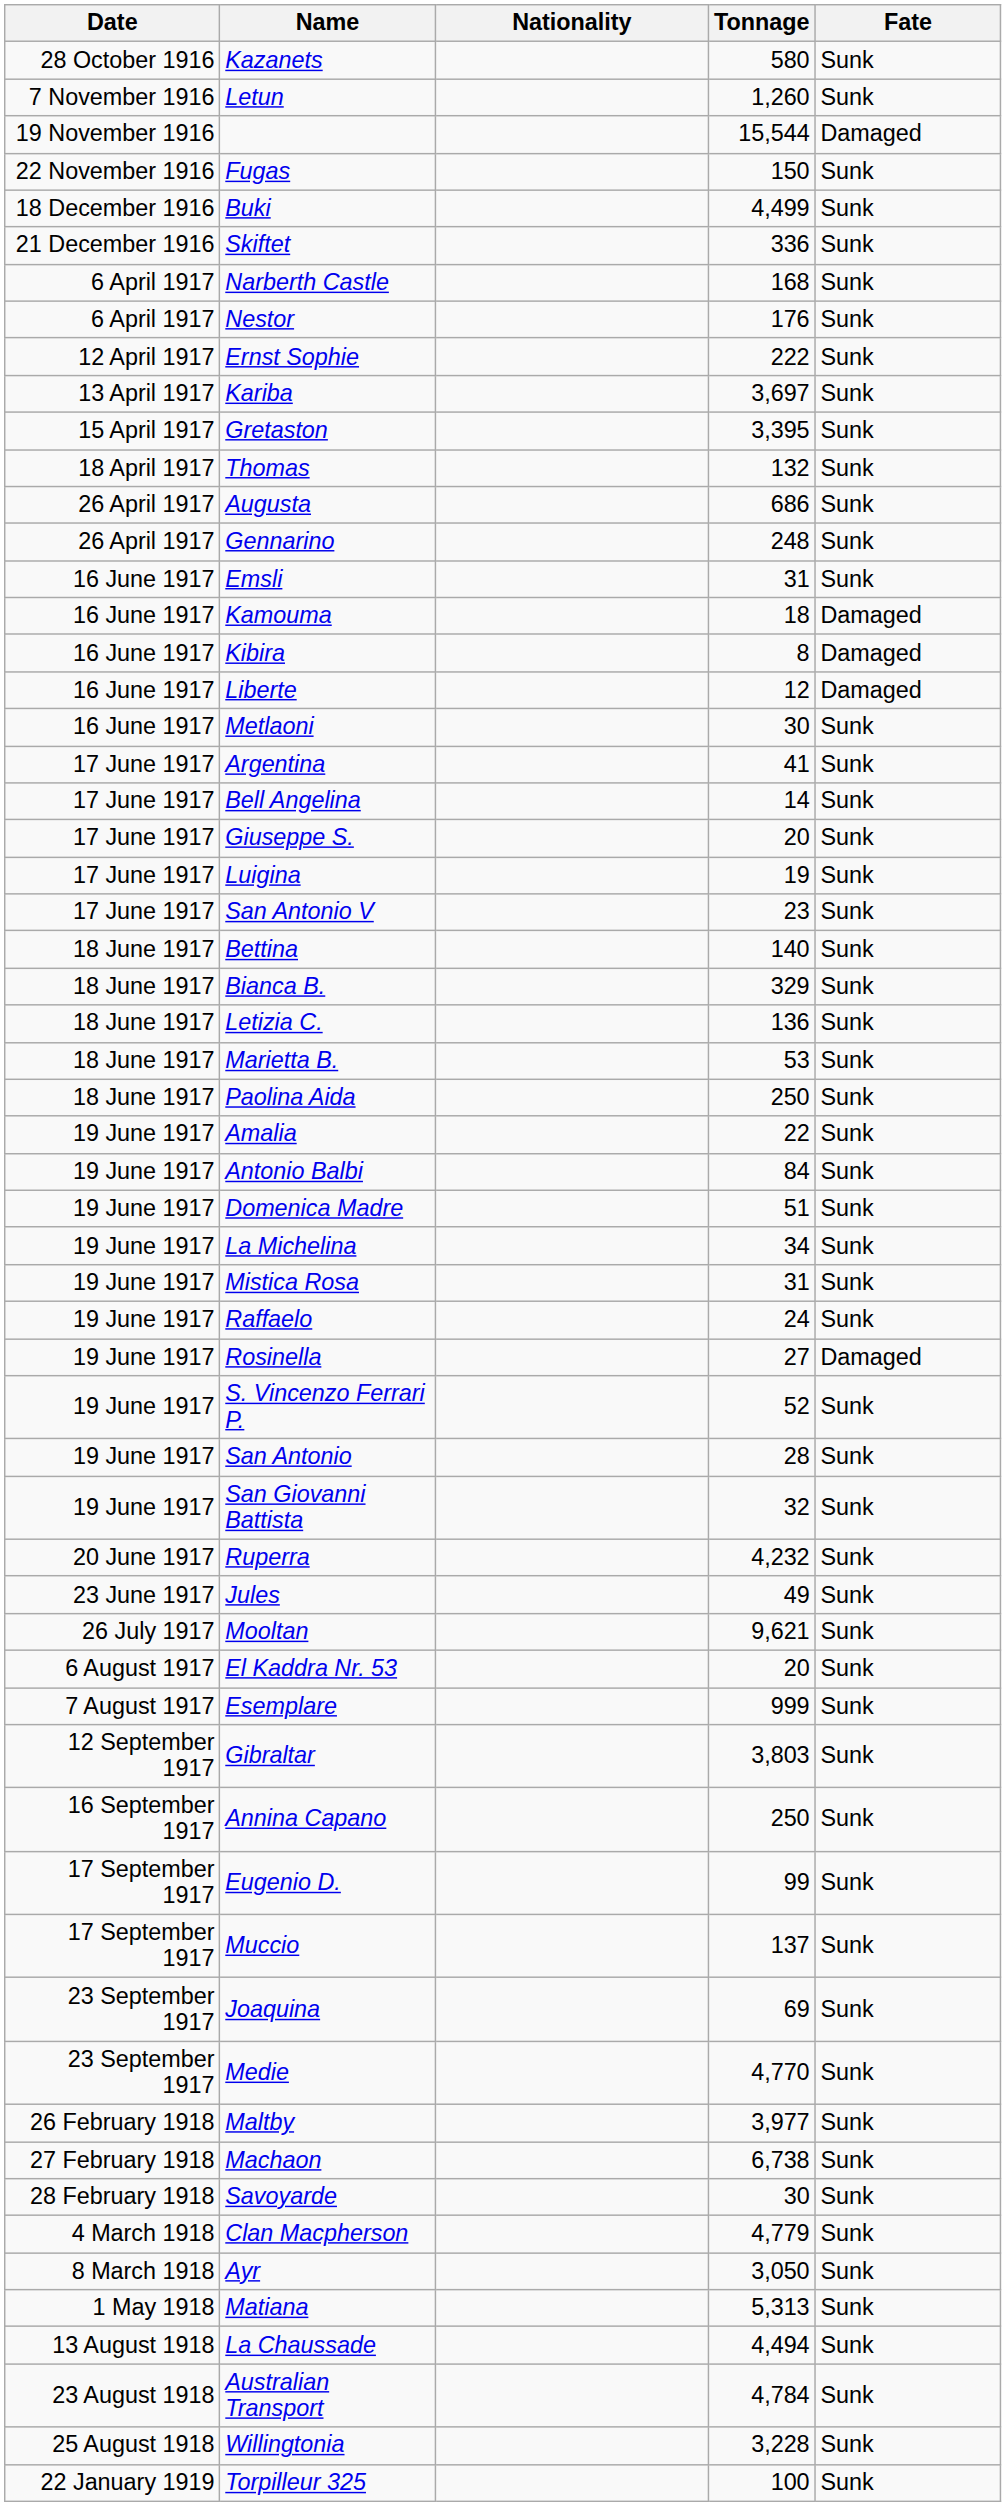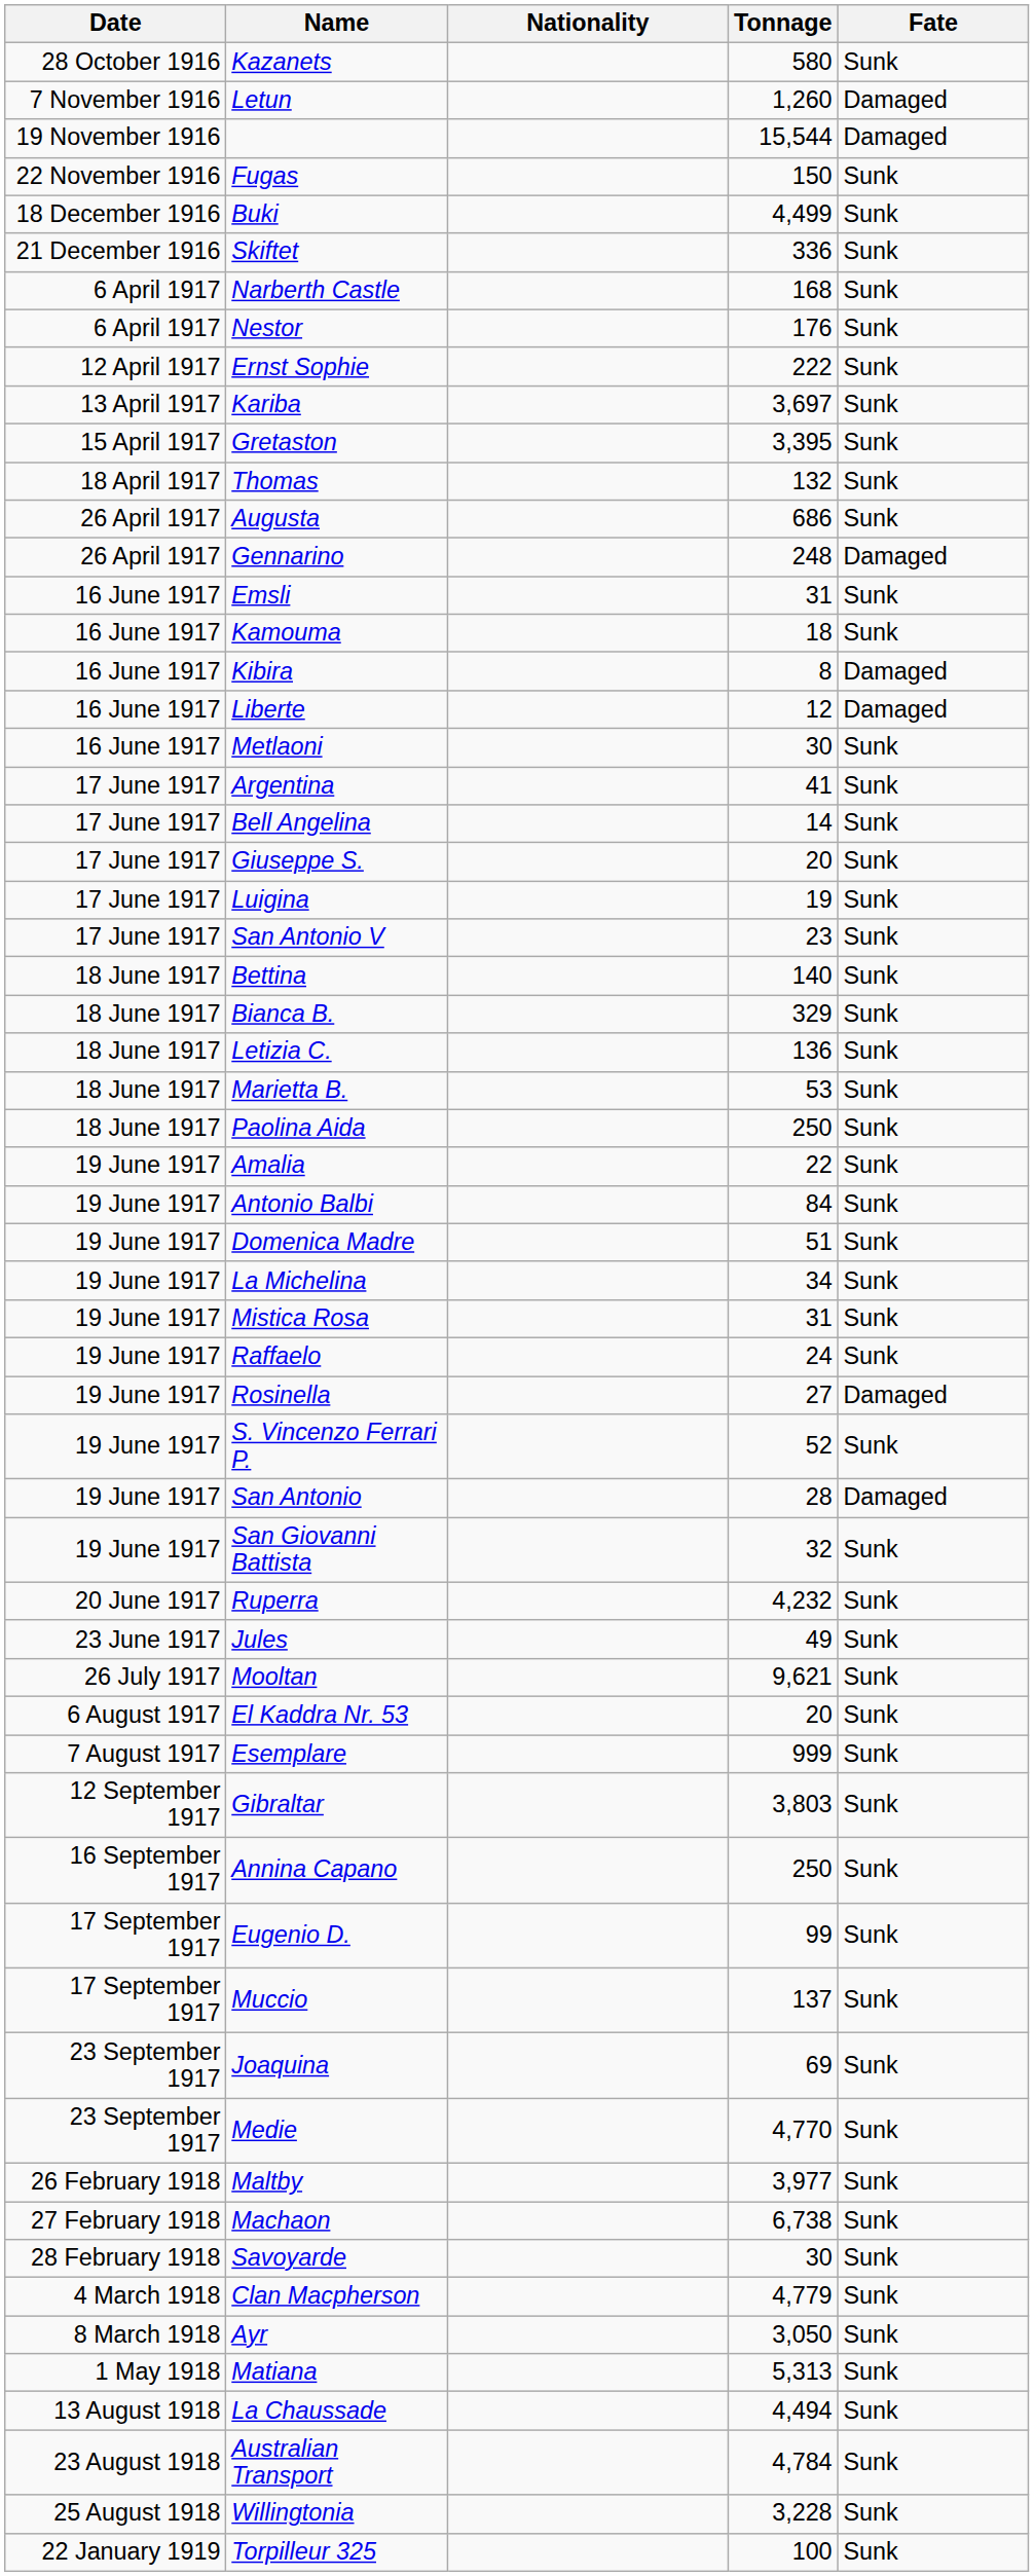 <table class="wikitable sortable">
 <tr>
 <th width="140px">Date</th>
 <th width="140px">Name</th>
 <th width="180px">Nationality</th>
 <th width="25px">Tonnage</th>
 <th width="120px">Fate</th>
 </tr>
 <tr>
 <td align="right">28 October 1916</td>
 <td align="left"><a href='#'><em>Kazanets</em></a></td>
 <td align="left"></td>
 <td align="right">580</td>
 <td align="left">Sunk</td>
 </tr>
 <tr>
 <td align="right">7 November 1916</td>
 <td align="left"><a href='#'><em>Letun</em></a></td>
 <td align="left"></td>
 <td align="right">1,260</td>
-<td align="left">Sunk</td>
+<td align="left">Damaged</td>
 </tr>
 <tr>
 <td align="right">19 November 1916</td>
 <td align="left"></td>
 <td align="left"></td>
 <td align="right">15,544</td>
 <td align="left">Damaged</td>
 </tr>
 <tr>
 <td align="right">22 November 1916</td>
 <td align="left"><a href='#'><em>Fugas</em></a></td>
 <td align="left"></td>
 <td align="right">150</td>
 <td align="left">Sunk</td>
 </tr>
 <tr>
 <td align="right">18 December 1916</td>
 <td align="left"><a href='#'><em>Buki</em></a></td>
 <td align="left"></td>
 <td align="right">4,499</td>
 <td align="left">Sunk</td>
 </tr>
 <tr>
 <td align="right">21 December 1916</td>
 <td align="left"><a href='#'><em>Skiftet</em></a></td>
 <td align="left"></td>
 <td align="right">336</td>
 <td align="left">Sunk</td>
 </tr>
 <tr>
 <td align="right">6 April 1917</td>
 <td align="left"><a href='#'><em>Narberth Castle</em></a></td>
 <td align="left"></td>
 <td align="right">168</td>
 <td align="left">Sunk</td>
 </tr>
 <tr>
 <td align="right">6 April 1917</td>
 <td align="left"><a href='#'><em>Nestor</em></a></td>
 <td align="left"></td>
 <td align="right">176</td>
 <td align="left">Sunk</td>
 </tr>
 <tr>
 <td align="right">12 April 1917</td>
 <td align="left"><a href='#'><em>Ernst Sophie</em></a></td>
 <td align="left"></td>
 <td align="right">222</td>
 <td align="left">Sunk</td>
 </tr>
 <tr>
 <td align="right">13 April 1917</td>
 <td align="left"><a href='#'><em>Kariba</em></a></td>
 <td align="left"></td>
 <td align="right">3,697</td>
 <td align="left">Sunk</td>
 </tr>
 <tr>
 <td align="right">15 April 1917</td>
 <td align="left"><a href='#'><em>Gretaston</em></a></td>
 <td align="left"></td>
 <td align="right">3,395</td>
 <td align="left">Sunk</td>
 </tr>
 <tr>
 <td align="right">18 April 1917</td>
 <td align="left"><a href='#'><em>Thomas</em></a></td>
 <td align="left"></td>
 <td align="right">132</td>
 <td align="left">Sunk</td>
 </tr>
 <tr>
 <td align="right">26 April 1917</td>
 <td align="left"><a href='#'><em>Augusta</em></a></td>
 <td align="left"></td>
 <td align="right">686</td>
 <td align="left">Sunk</td>
 </tr>
 <tr>
 <td align="right">26 April 1917</td>
 <td align="left"><a href='#'><em>Gennarino</em></a></td>
 <td align="left"></td>
 <td align="right">248</td>
-<td align="left">Sunk</td>
+<td align="left">Damaged</td>
 </tr>
 <tr>
 <td align="right">16 June 1917</td>
 <td align="left"><a href='#'><em>Emsli</em></a></td>
 <td align="left"></td>
 <td align="right">31</td>
 <td align="left">Sunk</td>
 </tr>
 <tr>
 <td align="right">16 June 1917</td>
 <td align="left"><a href='#'><em>Kamouma</em></a></td>
 <td align="left"></td>
 <td align="right">18</td>
-<td align="left">Damaged</td>
+<td align="left">Sunk</td>
 </tr>
 <tr>
 <td align="right">16 June 1917</td>
 <td align="left"><a href='#'><em>Kibira</em></a></td>
 <td align="left"></td>
 <td align="right">8</td>
 <td align="left">Damaged</td>
 </tr>
 <tr>
 <td align="right">16 June 1917</td>
 <td align="left"><a href='#'><em>Liberte</em></a></td>
 <td align="left"></td>
 <td align="right">12</td>
 <td align="left">Damaged</td>
 </tr>
 <tr>
 <td align="right">16 June 1917</td>
 <td align="left"><a href='#'><em>Metlaoni</em></a></td>
 <td align="left"></td>
 <td align="right">30</td>
 <td align="left">Sunk</td>
 </tr>
 <tr>
 <td align="right">17 June 1917</td>
 <td align="left"><a href='#'><em>Argentina</em></a></td>
 <td align="left"></td>
 <td align="right">41</td>
 <td align="left">Sunk</td>
 </tr>
 <tr>
 <td align="right">17 June 1917</td>
 <td align="left"><a href='#'><em>Bell Angelina</em></a></td>
 <td align="left"></td>
 <td align="right">14</td>
 <td align="left">Sunk</td>
 </tr>
 <tr>
 <td align="right">17 June 1917</td>
 <td align="left"><a href='#'><em>Giuseppe S.</em></a></td>
 <td align="left"></td>
 <td align="right">20</td>
 <td align="left">Sunk</td>
 </tr>
 <tr>
 <td align="right">17 June 1917</td>
 <td align="left"><a href='#'><em>Luigina</em></a></td>
 <td align="left"></td>
 <td align="right">19</td>
 <td align="left">Sunk</td>
 </tr>
 <tr>
 <td align="right">17 June 1917</td>
 <td align="left"><a href='#'><em>San Antonio V</em></a></td>
 <td align="left"></td>
 <td align="right">23</td>
 <td align="left">Sunk</td>
 </tr>
 <tr>
 <td align="right">18 June 1917</td>
 <td align="left"><a href='#'><em>Bettina</em></a></td>
 <td align="left"></td>
 <td align="right">140</td>
 <td align="left">Sunk</td>
 </tr>
 <tr>
 <td align="right">18 June 1917</td>
 <td align="left"><a href='#'><em>Bianca B.</em></a></td>
 <td align="left"></td>
 <td align="right">329</td>
 <td align="left">Sunk</td>
 </tr>
 <tr>
 <td align="right">18 June 1917</td>
 <td align="left"><a href='#'><em>Letizia C.</em></a></td>
 <td align="left"></td>
 <td align="right">136</td>
 <td align="left">Sunk</td>
 </tr>
 <tr>
 <td align="right">18 June 1917</td>
 <td align="left"><a href='#'><em>Marietta B.</em></a></td>
 <td align="left"></td>
 <td align="right">53</td>
 <td align="left">Sunk</td>
 </tr>
 <tr>
 <td align="right">18 June 1917</td>
 <td align="left"><a href='#'><em>Paolina Aida</em></a></td>
 <td align="left"></td>
 <td align="right">250</td>
 <td align="left">Sunk</td>
 </tr>
 <tr>
 <td align="right">19 June 1917</td>
 <td align="left"><a href='#'><em>Amalia</em></a></td>
 <td align="left"></td>
 <td align="right">22</td>
 <td align="left">Sunk</td>
 </tr>
 <tr>
 <td align="right">19 June 1917</td>
 <td align="left"><a href='#'><em>Antonio Balbi</em></a></td>
 <td align="left"></td>
 <td align="right">84</td>
 <td align="left">Sunk</td>
 </tr>
 <tr>
 <td align="right">19 June 1917</td>
 <td align="left"><a href='#'><em>Domenica Madre</em></a></td>
 <td align="left"></td>
 <td align="right">51</td>
 <td align="left">Sunk</td>
 </tr>
 <tr>
 <td align="right">19 June 1917</td>
 <td align="left"><a href='#'><em>La Michelina</em></a></td>
 <td align="left"></td>
 <td align="right">34</td>
 <td align="left">Sunk</td>
 </tr>
 <tr>
 <td align="right">19 June 1917</td>
 <td align="left"><a href='#'><em>Mistica Rosa</em></a></td>
 <td align="left"></td>
 <td align="right">31</td>
 <td align="left">Sunk</td>
 </tr>
 <tr>
 <td align="right">19 June 1917</td>
 <td align="left"><a href='#'><em>Raffaelo</em></a></td>
 <td align="left"></td>
 <td align="right">24</td>
 <td align="left">Sunk</td>
 </tr>
 <tr>
 <td align="right">19 June 1917</td>
 <td align="left"><a href='#'><em>Rosinella</em></a></td>
 <td align="left"></td>
 <td align="right">27</td>
 <td align="left">Damaged</td>
 </tr>
 <tr>
 <td align="right">19 June 1917</td>
 <td align="left"><a href='#'><em>S. Vincenzo Ferrari P.</em></a></td>
 <td align="left"></td>
 <td align="right">52</td>
 <td align="left">Sunk</td>
 </tr>
 <tr>
 <td align="right">19 June 1917</td>
 <td align="left"><a href='#'><em>San Antonio</em></a></td>
 <td align="left"></td>
 <td align="right">28</td>
-<td align="left">Sunk</td>
+<td align="left">Damaged</td>
 </tr>
 <tr>
 <td align="right">19 June 1917</td>
 <td align="left"><a href='#'><em>San Giovanni Battista</em></a></td>
 <td align="left"></td>
 <td align="right">32</td>
 <td align="left">Sunk</td>
 </tr>
 <tr>
 <td align="right">20 June 1917</td>
 <td align="left"><a href='#'><em>Ruperra</em></a></td>
 <td align="left"></td>
 <td align="right">4,232</td>
 <td align="left">Sunk</td>
 </tr>
 <tr>
 <td align="right">23 June 1917</td>
 <td align="left"><a href='#'><em>Jules</em></a></td>
 <td align="left"></td>
 <td align="right">49</td>
 <td align="left">Sunk</td>
 </tr>
 <tr>
 <td align="right">26 July 1917</td>
 <td align="left"><a href='#'><em>Mooltan</em></a></td>
 <td align="left"></td>
 <td align="right">9,621</td>
 <td align="left">Sunk</td>
 </tr>
 <tr>
 <td align="right">6 August 1917</td>
 <td align="left"><a href='#'><em>El Kaddra Nr. 53</em></a></td>
 <td align="left"></td>
 <td align="right">20</td>
 <td align="left">Sunk</td>
 </tr>
 <tr>
 <td align="right">7 August 1917</td>
 <td align="left"><a href='#'><em>Esemplare</em></a></td>
 <td align="left"></td>
 <td align="right">999</td>
 <td align="left">Sunk</td>
 </tr>
 <tr>
 <td align="right">12 September 1917</td>
 <td align="left"><a href='#'><em>Gibraltar</em></a></td>
 <td align="left"></td>
 <td align="right">3,803</td>
 <td align="left">Sunk</td>
 </tr>
 <tr>
 <td align="right">16 September 1917</td>
 <td align="left"><a href='#'><em>Annina Capano</em></a></td>
 <td align="left"></td>
 <td align="right">250</td>
 <td align="left">Sunk</td>
 </tr>
 <tr>
 <td align="right">17 September 1917</td>
 <td align="left"><a href='#'><em>Eugenio D.</em></a></td>
 <td align="left"></td>
 <td align="right">99</td>
 <td align="left">Sunk</td>
 </tr>
 <tr>
 <td align="right">17 September 1917</td>
 <td align="left"><a href='#'><em>Muccio</em></a></td>
 <td align="left"></td>
 <td align="right">137</td>
 <td align="left">Sunk</td>
 </tr>
 <tr>
 <td align="right">23 September 1917</td>
 <td align="left"><a href='#'><em>Joaquina</em></a></td>
 <td align="left"></td>
 <td align="right">69</td>
 <td align="left">Sunk</td>
 </tr>
 <tr>
 <td align="right">23 September 1917</td>
 <td align="left"><a href='#'><em>Medie</em></a></td>
 <td align="left"></td>
 <td align="right">4,770</td>
 <td align="left">Sunk</td>
 </tr>
 <tr>
 <td align="right">26 February 1918</td>
 <td align="left"><a href='#'><em>Maltby</em></a></td>
 <td align="left"></td>
 <td align="right">3,977</td>
 <td align="left">Sunk</td>
 </tr>
 <tr>
 <td align="right">27 February 1918</td>
 <td align="left"><a href='#'><em>Machaon</em></a></td>
 <td align="left"></td>
 <td align="right">6,738</td>
 <td align="left">Sunk</td>
 </tr>
 <tr>
 <td align="right">28 February 1918</td>
 <td align="left"><a href='#'><em>Savoyarde</em></a></td>
 <td align="left"></td>
 <td align="right">30</td>
 <td align="left">Sunk</td>
 </tr>
 <tr>
 <td align="right">4 March 1918</td>
 <td align="left"><a href='#'><em>Clan Macpherson</em></a></td>
 <td align="left"></td>
 <td align="right">4,779</td>
 <td align="left">Sunk</td>
 </tr>
 <tr>
 <td align="right">8 March 1918</td>
 <td align="left"><a href='#'><em>Ayr</em></a></td>
 <td align="left"></td>
 <td align="right">3,050</td>
 <td align="left">Sunk</td>
 </tr>
 <tr>
 <td align="right">1 May 1918</td>
 <td align="left"><a href='#'><em>Matiana</em></a></td>
 <td align="left"></td>
 <td align="right">5,313</td>
 <td align="left">Sunk</td>
 </tr>
 <tr>
 <td align="right">13 August 1918</td>
 <td align="left"><a href='#'><em>La Chaussade</em></a></td>
 <td align="left"></td>
 <td align="right">4,494</td>
 <td align="left">Sunk</td>
 </tr>
 <tr>
 <td align="right">23 August 1918</td>
 <td align="left"><a href='#'><em>Australian Transport</em></a></td>
 <td align="left"></td>
 <td align="right">4,784</td>
 <td align="left">Sunk</td>
 </tr>
 <tr>
 <td align="right">25 August 1918</td>
 <td align="left"><a href='#'><em>Willingtonia</em></a></td>
 <td align="left"></td>
 <td align="right">3,228</td>
 <td align="left">Sunk</td>
 </tr>
 <tr>
 <td align="right">22 January 1919</td>
 <td align="left"><a href='#'><em>Torpilleur 325</em></a></td>
 <td align="left"></td>
 <td align="right">100</td>
 <td align="left">Sunk</td>
 </tr>
 </table>
